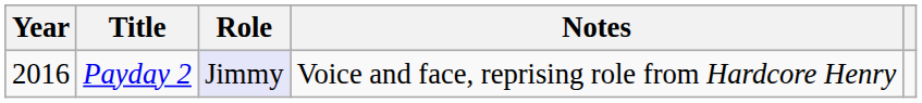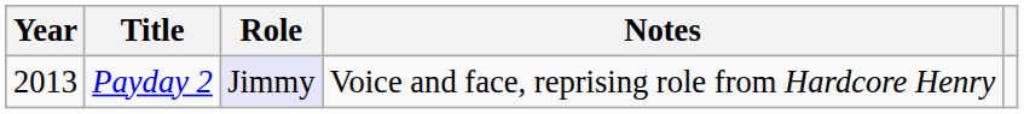 <table class="wikitable sortable">
 <tr>
 <th>Year</th>
 <th>Title</th>
 <th>Role</th>
 <th>Notes</th>
 <th></th>
 </tr>
 <tr>
-<td>2016</td>
+<td>2013</td>
 <td><em><a href='#'>Payday 2</a></em></td>
 <td style="background: lavender;">Jimmy</td>
 <td>Voice and face, reprising role from <em>Hardcore Henry</em></td>
 <td></td>
 </tr>
 </table>
